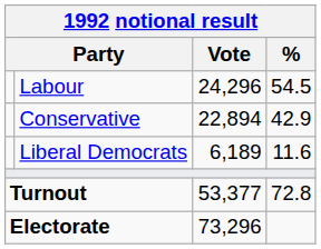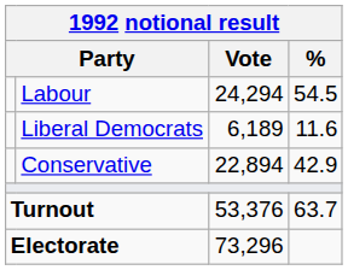 <table class="wikitable">
 <tr>
 <th colspan="4"><a href='#'>1992</a> <a href='#'>notional result</a></th>
 </tr>
 <tr>
 <th bgcolor="#DDDDFF" width="130px" colspan="2">Party</th>
 <th bgcolor="#DDDDFF" width="50px">Vote</th>
 <th bgcolor="#DDDDFF" width="30px">%</th>
 </tr>
 <tr>
 <td></td>
 <td><a href='#'>Labour</a></td>
-<td align=right>24,296</td>
+<td align=right>24,294</td>
 <td align=right>54.5</td>
+</tr>
+<tr>
+<td></td>
+<td><a href='#'>Liberal Democrats</a></td>
+<td align=right>6,189</td>
+<td align=right>11.6</td>
 </tr>
 <tr>
 <td></td>
 <td><a href='#'>Conservative</a></td>
 <td align=right>22,894</td>
 <td align=right>42.9</td>
 </tr>
 <tr>
-<td></td>
-<td><a href='#'>Liberal Democrats</a></td>
-<td align=right>6,189</td>
-<td align=right>11.6</td>
-</tr>
-<tr>
 <td colspan="4" bgcolor="#EAECF0"></td>
 </tr>
 <tr>
 <td colspan="2"><strong>Turnout</strong></td>
-<td align=right>53,377</td>
-<td align=right>72.8</td>
+<td align=right>53,376</td>
+<td align=right>63.7</td>
 </tr>
 <tr>
 <td colspan="2"><strong>Electorate</strong></td>
 <td align=right>73,296</td>
 </tr>
 </table>
